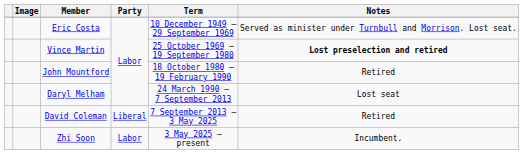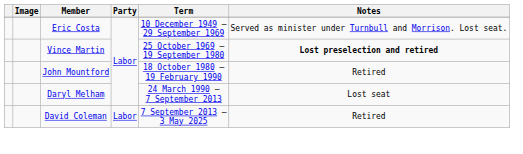 <table class=wikitable style="text-align:center">
 <tr>
 <th></th>
 <th>Image</th>
 <th>Member</th>
 <th>Party</th>
 <th>Term</th>
 <th>Notes</th>
 </tr>
 <tr>
 </tr>
 <tr>
 <td> </td>
 <td></td>
 <td><a href='#'>Eric Costa</a><br></td>
 <td rowspan="4"><a href='#'>Labor</a></td>
 <td nowrap><a href='#'>10 December 1949</a> –<br><a href='#'>29 September 1969</a></td>
 <td>Served as minister under <a href='#'>Turnbull</a> and <a href='#'>Morrison</a>. Lost seat.</td>
 </tr>
 <tr>
 <td> </td>
 <td></td>
 <td><a href='#'>Vince Martin</a><br></td>
 <td nowrap><a href='#'>25 October 1969</a> –<br><a href='#'>19 September 1980</a></td>
 <td><strong>Lost preselection and retired</strong></td>
 </tr>
 <tr>
 <td> </td>
 <td></td>
 <td><a href='#'>John Mountford</a><br></td>
 <td nowrap><a href='#'>18 October 1980</a> –<br><a href='#'>19 February 1990</a></td>
 <td>Retired</td>
 </tr>
 <tr>
 <td> </td>
 <td></td>
 <td><a href='#'>Daryl Melham</a><br></td>
 <td nowrap><a href='#'>24 March 1990</a> –<br><a href='#'>7 September 2013</a></td>
 <td>Lost seat</td>
 </tr>
 <tr>
 <td> </td>
 <td></td>
 <td><a href='#'>David Coleman</a><br></td>
-<td><a href='#'>Liberal</a></td>
+<td><a href='#'>Labor</a></td>
 <td nowrap><a href='#'>7 September 2013</a> –<br><a href='#'>3 May 2025</a></td>
 <td>Retired</td>
 </tr>
-<tr>
-<td> </td>
-<td></td>
-<td><a href='#'>Zhi Soon</a></td>
-<td><a href='#'>Labor</a></td>
-<td nowrap><a href='#'>3 May 2025</a> –<br>present</td>
-<td>Incumbent.</td>
-</tr>
 </table>
